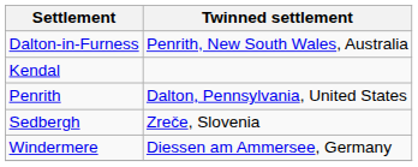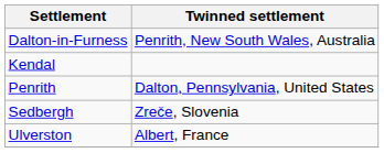 <table class="wikitable">
 <tr>
 <th>Settlement</th>
 <th>Twinned settlement</th>
 </tr>
 <tr>
 <td><a href='#'>Dalton-in-Furness</a></td>
 <td><a href='#'>Penrith, New South Wales</a>, Australia</td>
 </tr>
 <tr>
 <td><a href='#'>Kendal</a></td>
 <td></td>
 </tr>
 <tr>
 <td><a href='#'>Penrith</a></td>
 <td><a href='#'>Dalton, Pennsylvania</a>, United States</td>
 </tr>
 <tr>
 <td><a href='#'>Sedbergh</a></td>
 <td><a href='#'>Zreče</a>, Slovenia</td>
 </tr>
 <tr>
-<td><a href='#'>Windermere</a></td>
-<td><a href='#'>Diessen am Ammersee</a>, Germany</td>
+<td><a href='#'>Ulverston</a></td>
+<td><a href='#'>Albert</a>, France</td>
 </tr>
 <tr>
 </tr>
 </table>
